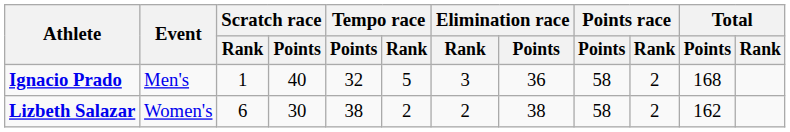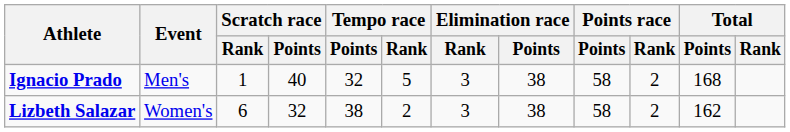 <table class=wikitable style="font-size:90%;">
 <tr>
 <th rowspan=2>Athlete</th>
 <th rowspan=2>Event</th>
 <th colspan=2>Scratch race</th>
 <th colspan=2>Tempo race</th>
 <th colspan=2>Elimination race</th>
 <th colspan=2>Points race</th>
 <th colspan=2>Total</th>
 </tr>
 <tr style="font-size:95%">
 <th>Rank</th>
 <th>Points</th>
 <th>Points</th>
 <th>Rank</th>
 <th>Rank</th>
 <th>Points</th>
 <th>Points</th>
 <th>Rank</th>
 <th>Points</th>
 <th>Rank</th>
 </tr>
 <tr align=center>
 <td align=left><strong><a href='#'>Ignacio Prado</a></strong></td>
 <td align=left><a href='#'>Men's</a></td>
 <td>1</td>
 <td>40</td>
 <td>32</td>
 <td>5</td>
 <td>3</td>
-<td>36</td>
+<td>38</td>
 <td>58</td>
 <td>2</td>
 <td>168</td>
 <td></td>
 </tr>
 <tr align=center>
 <td align=left><strong><a href='#'>Lizbeth Salazar</a></strong></td>
 <td align=left><a href='#'>Women's</a></td>
 <td>6</td>
-<td>30</td>
+<td>32</td>
 <td>38</td>
 <td>2</td>
-<td>2</td>
+<td>3</td>
 <td>38</td>
 <td>58</td>
 <td>2</td>
 <td>162</td>
 <td></td>
 </tr>
 </table>
